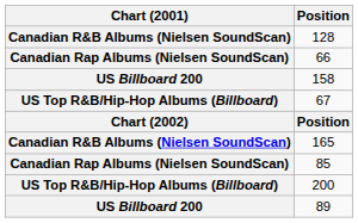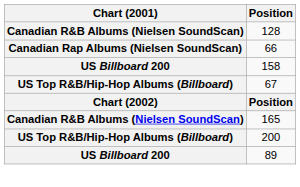 <table class="wikitable plainrowheaders" style="text-align:center">
 <tr>
 <th scope="col">Chart (2001)</th>
 <th scope="col">Position</th>
 </tr>
 <tr>
 <th scope="row">Canadian R&B Albums (Nielsen SoundScan)</th>
 <td>128</td>
 </tr>
 <tr>
 <th scope="row">Canadian Rap Albums (Nielsen SoundScan)</th>
 <td>66</td>
 </tr>
 <tr>
 <th scope="row">US <em>Billboard</em> 200</th>
 <td>158</td>
 </tr>
 <tr>
 <th scope="row">US Top R&B/Hip-Hop Albums (<em>Billboard</em>)</th>
 <td>67</td>
 </tr>
 <tr>
 <th scope="col">Chart (2002)</th>
 <th scope="col">Position</th>
 </tr>
 <tr>
 <th scope="row">Canadian R&B Albums (<a href='#'>Nielsen SoundScan</a>)</th>
 <td>165</td>
 </tr>
 <tr>
-<th scope="row">Canadian Rap Albums (Nielsen SoundScan)</th>
-<td>85</td>
-</tr>
-<tr>
 <th scope="row">US Top R&B/Hip-Hop Albums (<em>Billboard</em>)</th>
 <td>200</td>
 </tr>
 <tr>
 <th scope="row">US <em>Billboard</em> 200</th>
 <td>89</td>
 </tr>
 </table>
